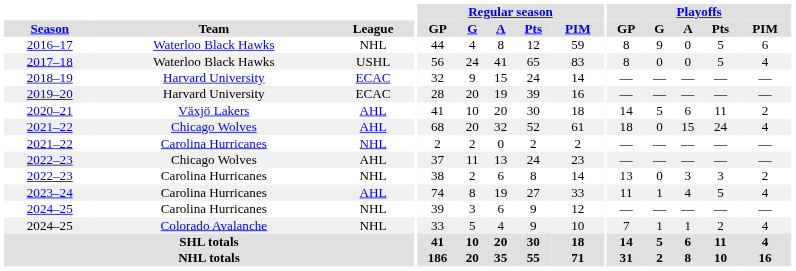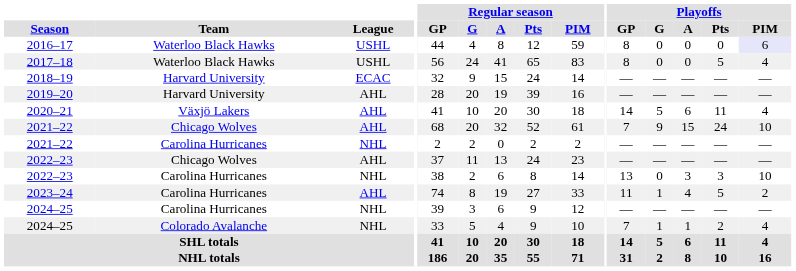 <table border="0" cellpadding="1" cellspacing="0" style="text-align:center; width:60em">
 <tr bgcolor="#e0e0e0">
 <th colspan="3" bgcolor="#ffffff"></th>
 <th rowspan="99" bgcolor="#ffffff"></th>
 <th colspan="5"><a href='#'>Regular season</a></th>
 <th rowspan="99" bgcolor="#ffffff"></th>
 <th colspan="5"><a href='#'>Playoffs</a></th>
 </tr>
 <tr bgcolor="#e0e0e0">
 <th><a href='#'>Season</a></th>
 <th>Team</th>
 <th>League</th>
 <th>GP</th>
 <th><a href='#'>G</a></th>
 <th><a href='#'>A</a></th>
 <th><a href='#'>Pts</a></th>
 <th><a href='#'>PIM</a></th>
 <th>GP</th>
 <th>G</th>
 <th>A</th>
 <th>Pts</th>
 <th>PIM</th>
 </tr>
 <tr>
 <td><a href='#'>2016–17</a></td>
 <td><a href='#'>Waterloo Black Hawks</a></td>
-<td>NHL</td>
+<td><a href='#'>USHL</a></td>
 <td>44</td>
 <td>4</td>
 <td>8</td>
 <td>12</td>
 <td>59</td>
 <td>8</td>
-<td>9</td>
 <td>0</td>
-<td>5</td>
-<td>6</td>
+<td>0</td>
+<td>0</td>
+<td style="background: lavender;">6</td>
 </tr>
 <tr bgcolor="#f0f0f0">
 <td><a href='#'>2017–18</a></td>
 <td>Waterloo Black Hawks</td>
 <td>USHL</td>
 <td>56</td>
 <td>24</td>
 <td>41</td>
 <td>65</td>
 <td>83</td>
 <td>8</td>
 <td>0</td>
 <td>0</td>
 <td>5</td>
 <td>4</td>
 </tr>
 <tr>
 <td><a href='#'>2018–19</a></td>
 <td><a href='#'>Harvard University</a></td>
 <td><a href='#'>ECAC</a></td>
 <td>32</td>
 <td>9</td>
 <td>15</td>
 <td>24</td>
 <td>14</td>
 <td>—</td>
 <td>—</td>
 <td>—</td>
 <td>—</td>
 <td>—</td>
 </tr>
 <tr bgcolor="#f0f0f0">
 <td><a href='#'>2019–20</a></td>
 <td>Harvard University</td>
-<td>ECAC</td>
+<td>AHL</td>
 <td>28</td>
 <td>20</td>
 <td>19</td>
 <td>39</td>
 <td>16</td>
 <td>—</td>
 <td>—</td>
 <td>—</td>
 <td>—</td>
 <td>—</td>
 </tr>
 <tr>
 <td><a href='#'>2020–21</a></td>
 <td><a href='#'>Växjö Lakers</a></td>
 <td><a href='#'>AHL</a></td>
 <td>41</td>
 <td>10</td>
 <td>20</td>
 <td>30</td>
 <td>18</td>
 <td>14</td>
 <td>5</td>
 <td>6</td>
 <td>11</td>
-<td>2</td>
+<td>4</td>
 </tr>
 <tr bgcolor="#f0f0f0">
 <td><a href='#'>2021–22</a></td>
 <td><a href='#'>Chicago Wolves</a></td>
 <td><a href='#'>AHL</a></td>
 <td>68</td>
 <td>20</td>
 <td>32</td>
 <td>52</td>
 <td>61</td>
-<td>18</td>
-<td>0</td>
+<td>7</td>
+<td>9</td>
 <td>15</td>
 <td>24</td>
-<td>4</td>
+<td>10</td>
 </tr>
 <tr>
 <td><a href='#'>2021–22</a></td>
 <td><a href='#'>Carolina Hurricanes</a></td>
 <td><a href='#'>NHL</a></td>
 <td>2</td>
 <td>2</td>
 <td>0</td>
 <td>2</td>
 <td>2</td>
 <td>—</td>
 <td>—</td>
 <td>—</td>
 <td>—</td>
 <td>—</td>
 </tr>
 <tr bgcolor="#f0f0f0">
 <td><a href='#'>2022–23</a></td>
 <td>Chicago Wolves</td>
 <td>AHL</td>
 <td>37</td>
 <td>11</td>
 <td>13</td>
 <td>24</td>
 <td>23</td>
 <td>—</td>
 <td>—</td>
 <td>—</td>
 <td>—</td>
 <td>—</td>
 </tr>
 <tr>
 <td><a href='#'>2022–23</a></td>
 <td>Carolina Hurricanes</td>
 <td>NHL</td>
 <td>38</td>
 <td>2</td>
 <td>6</td>
 <td>8</td>
 <td>14</td>
 <td>13</td>
 <td>0</td>
 <td>3</td>
 <td>3</td>
-<td>2</td>
+<td>10</td>
 </tr>
 <tr bgcolor="#f0f0f0">
 <td><a href='#'>2023–24</a></td>
 <td>Carolina Hurricanes</td>
 <td><a href='#'>AHL</a></td>
 <td>74</td>
 <td>8</td>
 <td>19</td>
 <td>27</td>
 <td>33</td>
 <td>11</td>
 <td>1</td>
 <td>4</td>
 <td>5</td>
-<td>4</td>
+<td>2</td>
 </tr>
 <tr>
 <td><a href='#'>2024–25</a></td>
 <td>Carolina Hurricanes</td>
 <td>NHL</td>
 <td>39</td>
 <td>3</td>
 <td>6</td>
 <td>9</td>
 <td>12</td>
 <td>—</td>
 <td>—</td>
 <td>—</td>
 <td>—</td>
 <td>—</td>
 </tr>
 <tr bgcolor="#f0f0f0">
 <td>2024–25</td>
 <td><a href='#'>Colorado Avalanche</a></td>
 <td>NHL</td>
 <td>33</td>
 <td>5</td>
 <td>4</td>
 <td>9</td>
 <td>10</td>
 <td>7</td>
 <td>1</td>
 <td>1</td>
 <td>2</td>
 <td>4</td>
 </tr>
 <tr bgcolor="#e0e0e0">
 <th colspan="3">SHL totals</th>
 <th>41</th>
 <th>10</th>
 <th>20</th>
 <th>30</th>
 <th>18</th>
 <th>14</th>
 <th>5</th>
 <th>6</th>
 <th>11</th>
 <th>4</th>
 </tr>
 <tr bgcolor="#e0e0e0">
 <th colspan="3">NHL totals</th>
 <th>186</th>
 <th>20</th>
 <th>35</th>
 <th>55</th>
 <th>71</th>
 <th>31</th>
 <th>2</th>
 <th>8</th>
 <th>10</th>
 <th>16</th>
 </tr>
 </table>
